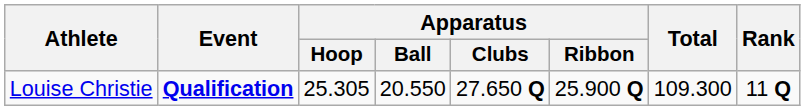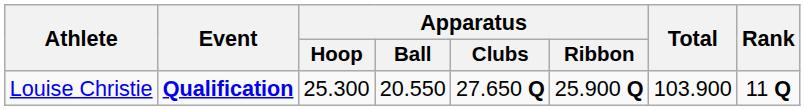 <table class=wikitable style="font-size:90%">
 <tr>
 <th rowspan=2>Athlete</th>
 <th rowspan=2>Event</th>
 <th colspan=4>Apparatus</th>
 <th rowspan=2>Total</th>
 <th rowspan=2>Rank</th>
 </tr>
 <tr style="font-size:95%;">
 <th>Hoop</th>
 <th>Ball</th>
 <th>Clubs</th>
 <th>Ribbon</th>
 </tr>
 <tr align=center>
 <td align=left><a href='#'>Louise Christie</a></td>
 <td align=left><strong><a href='#'>Qualification</a></strong></td>
-<td>25.305</td>
+<td>25.300</td>
 <td>20.550</td>
 <td>27.650 <strong>Q</strong></td>
 <td>25.900 <strong>Q</strong></td>
-<td>109.300</td>
+<td>103.900</td>
 <td>11 <strong>Q</strong></td>
 </tr>
 </table>
